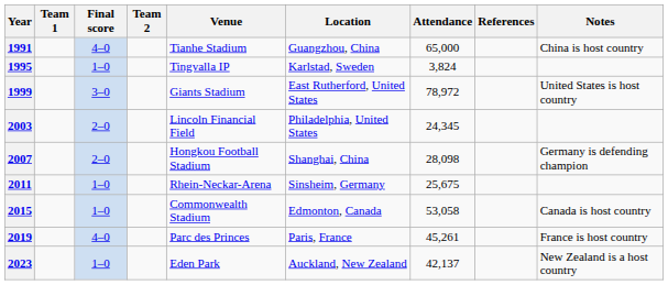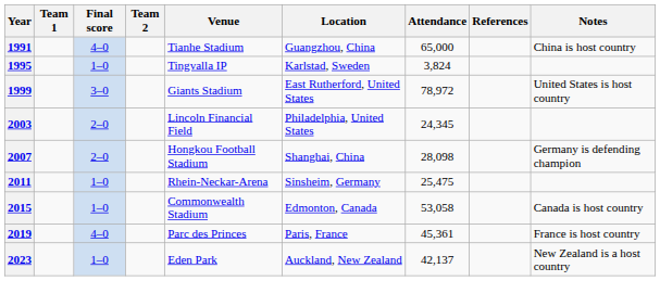 <table class="sortable plainrowheaders wikitable">
 <tr>
 <th scope="col">Year</th>
 <th scope="col">Team 1</th>
 <th scope="col">Final score</th>
 <th scope="col">Team 2</th>
 <th scope="col">Venue</th>
 <th scope="col">Location</th>
 <th scope="col">Attendance</th>
 <th scope="col" class="unsortable">References</th>
 <th scope="col">Notes</th>
 </tr>
 <tr>
 <th scope="row" style=text-align:center><a href='#'>1991</a></th>
 <td align=right></td>
 <td align=center bgcolor="#cedff2"><a href='#'>4–0</a></td>
 <td></td>
 <td><a href='#'>Tianhe Stadium</a></td>
 <td><a href='#'>Guangzhou</a>, <a href='#'>China</a></td>
 <td align=center>65,000</td>
 <td align=center></td>
 <td align=left>China is host country</td>
 </tr>
 <tr>
 <th scope="row" style=text-align:center><a href='#'>1995</a></th>
 <td align=right></td>
 <td align=center bgcolor="#cedff2"><a href='#'>1–0</a></td>
 <td></td>
 <td><a href='#'>Tingvalla IP</a></td>
 <td><a href='#'>Karlstad</a>, <a href='#'>Sweden</a></td>
 <td align=center>3,824</td>
 <td align=center></td>
 <td align=left></td>
 </tr>
 <tr>
 <th scope="row" style=text-align:center><a href='#'>1999</a></th>
 <td align=right></td>
 <td align=center bgcolor="#cedff2"><a href='#'>3–0</a></td>
 <td></td>
 <td><a href='#'>Giants Stadium</a></td>
 <td><a href='#'>East Rutherford</a>, <a href='#'>United States</a></td>
 <td align=center>78,972</td>
 <td align=center></td>
 <td align=left>United States is host country</td>
 </tr>
 <tr>
 <th scope="row" style=text-align:center><a href='#'>2003</a></th>
 <td align=right></td>
 <td align=center bgcolor="#cedff2"><a href='#'>2–0</a></td>
 <td></td>
 <td><a href='#'>Lincoln Financial Field</a></td>
 <td><a href='#'>Philadelphia</a>, <a href='#'>United States</a></td>
 <td align=center>24,345</td>
 <td align=center></td>
 <td align=left></td>
 </tr>
 <tr>
 <th scope="row" style=text-align:center><a href='#'>2007</a></th>
 <td align=right></td>
 <td align=center bgcolor="#cedff2"><a href='#'>2–0</a></td>
 <td></td>
 <td><a href='#'>Hongkou Football Stadium</a></td>
 <td><a href='#'>Shanghai</a>, <a href='#'>China</a></td>
 <td align=center>28,098</td>
 <td align=center></td>
 <td align=left>Germany is defending champion</td>
 </tr>
 <tr>
 <th scope="row" style=text-align:center><a href='#'>2011</a></th>
 <td align=right></td>
 <td align=center bgcolor="#cedff2"><a href='#'>1–0</a></td>
 <td></td>
 <td><a href='#'>Rhein-Neckar-Arena</a></td>
 <td><a href='#'>Sinsheim</a>, <a href='#'>Germany</a></td>
-<td align=center>25,675</td>
+<td align=center>25,475</td>
 <td align=center></td>
 <td align=left></td>
 </tr>
 <tr>
 <th scope="row" style=text-align:center><a href='#'>2015</a></th>
 <td align=right></td>
 <td align=center bgcolor="#cedff2"><a href='#'>1–0</a></td>
 <td></td>
 <td><a href='#'>Commonwealth Stadium</a></td>
 <td><a href='#'>Edmonton</a>, <a href='#'>Canada</a></td>
 <td align=center>53,058</td>
 <td align=center></td>
 <td align=left>Canada is host country</td>
 </tr>
 <tr>
 <th scope="row" style=text-align:center><a href='#'>2019</a></th>
 <td align=right></td>
 <td align=center bgcolor="#cedff2"><a href='#'>4–0</a></td>
 <td></td>
 <td><a href='#'>Parc des Princes</a></td>
 <td><a href='#'>Paris</a>, <a href='#'>France</a></td>
-<td align=center>45,261</td>
+<td align=center>45,361</td>
 <td align=center></td>
 <td align=left>France is host country</td>
 </tr>
 <tr>
 <th scope="row" style=text-align:center><a href='#'>2023</a></th>
 <td align=right></td>
 <td align=center bgcolor="#cedff2"><a href='#'>1–0</a></td>
 <td></td>
 <td><a href='#'>Eden Park</a></td>
 <td><a href='#'>Auckland</a>, <a href='#'>New Zealand</a></td>
 <td align=center>42,137</td>
 <td align=center></td>
 <td align=left>New Zealand is a host country</td>
 </tr>
 </table>
